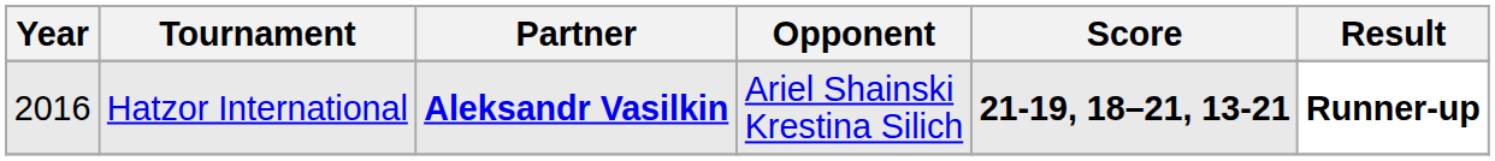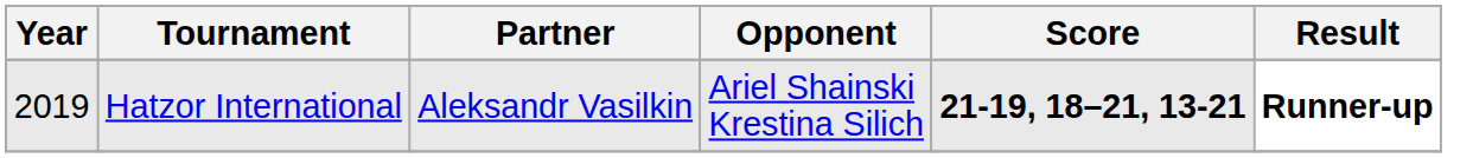 <table class="sortable wikitable" style="font-size: 90%;">
 <tr>
 <th>Year</th>
 <th>Tournament</th>
 <th>Partner</th>
 <th>Opponent</th>
 <th>Score</th>
 <th>Result</th>
 </tr>
 <tr>
 </tr>
 <tr style="background:#E9E9E9">
-<td align="center">2016</td>
+<td align="center">2019</td>
 <td align="left"><a href='#'>Hatzor International</a></td>
-<td align="left"><strong> <a href='#'>Aleksandr Vasilkin</a></strong></td>
+<td align="left"> <a href='#'>Aleksandr Vasilkin</a></td>
 <td align="left"> <a href='#'>Ariel Shainski</a><br> <a href='#'>Krestina Silich</a></td>
 <td align="left"><strong>21-19, 18–21, 13-21</strong></td>
 <td style="text-align:left; background:white"> <strong>Runner-up</strong></td>
 </tr>
 <tr>
 </tr>
 </table>
